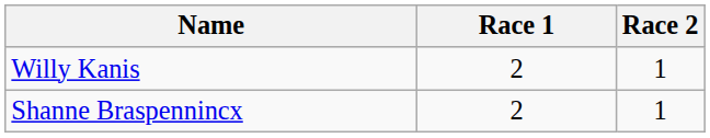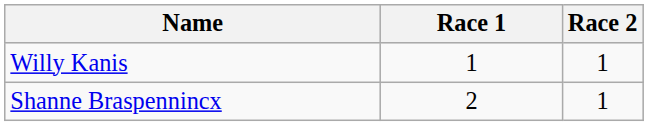 <table class="wikitable" style="text-align:center;">
 <tr>
 <th style="width:15em">Name</th>
 <th style="width:7em">Race 1</th>
 <th>Race 2</th>
 </tr>
 <tr>
 <td align=left><a href='#'>Willy Kanis</a></td>
-<td>2</td>
+<td>1</td>
 <td>1</td>
 </tr>
 <tr>
 <td align=left><a href='#'>Shanne Braspennincx</a></td>
 <td>2</td>
 <td>1</td>
 </tr>
 </table>
